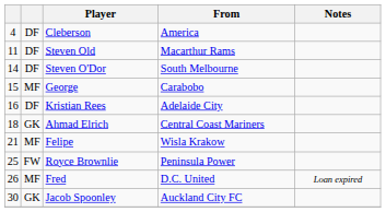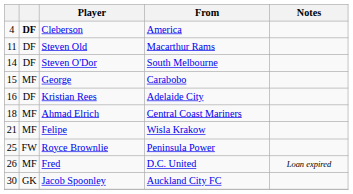 <table class="wikitable sortable" style="text-align:center; font-size:95%;">
 <tr>
 <th></th>
 <th></th>
 <th width=150>Player</th>
 <th width=180>From</th>
 <th width=110>Notes</th>
 </tr>
 <tr>
 <td>4</td>
-<td>DF</td>
+<td><strong>DF</strong></td>
 <td align=left> <a href='#'>Cleberson</a></td>
 <td align=left> <a href='#'>America</a></td>
 <td></td>
 </tr>
 <tr>
 <td>11</td>
 <td>DF</td>
 <td align=left> <a href='#'>Steven Old</a></td>
 <td align=left> <a href='#'>Macarthur Rams</a></td>
 <td></td>
 </tr>
 <tr>
 <td>14</td>
 <td>DF</td>
 <td align=left> <a href='#'>Steven O'Dor</a></td>
 <td align=left> <a href='#'>South Melbourne</a></td>
 <td></td>
 </tr>
 <tr>
 <td>15</td>
 <td>MF</td>
 <td align=left> <a href='#'>George</a></td>
 <td align=left> <a href='#'>Carabobo</a></td>
 <td></td>
 </tr>
 <tr>
 <td>16</td>
 <td>DF</td>
 <td align=left> <a href='#'>Kristian Rees</a></td>
 <td align=left> <a href='#'>Adelaide City</a></td>
 <td></td>
 </tr>
 <tr>
 <td>18</td>
-<td>GK</td>
+<td>MF</td>
 <td align=left> <a href='#'>Ahmad Elrich</a></td>
 <td align=left> <a href='#'>Central Coast Mariners</a></td>
 <td></td>
 </tr>
 <tr>
 <td>21</td>
 <td>MF</td>
 <td align=left> <a href='#'>Felipe</a></td>
 <td align=left> <a href='#'>Wisla Krakow</a></td>
 <td></td>
 </tr>
 <tr>
 <td>25</td>
 <td>FW</td>
 <td align=left> <a href='#'>Royce Brownlie</a></td>
 <td align=left> <a href='#'>Peninsula Power</a></td>
 <td></td>
 </tr>
 <tr>
 <td>26</td>
 <td>MF</td>
 <td align=left> <a href='#'>Fred</a></td>
 <td align=left> <a href='#'>D.C. United</a></td>
 <td><small><em>Loan expired</em></small></td>
 </tr>
 <tr>
 <td>30</td>
 <td>GK</td>
 <td align=left> <a href='#'>Jacob Spoonley</a></td>
 <td align=left> <a href='#'>Auckland City FC</a></td>
 <td></td>
 </tr>
 <tr>
 </tr>
 </table>
